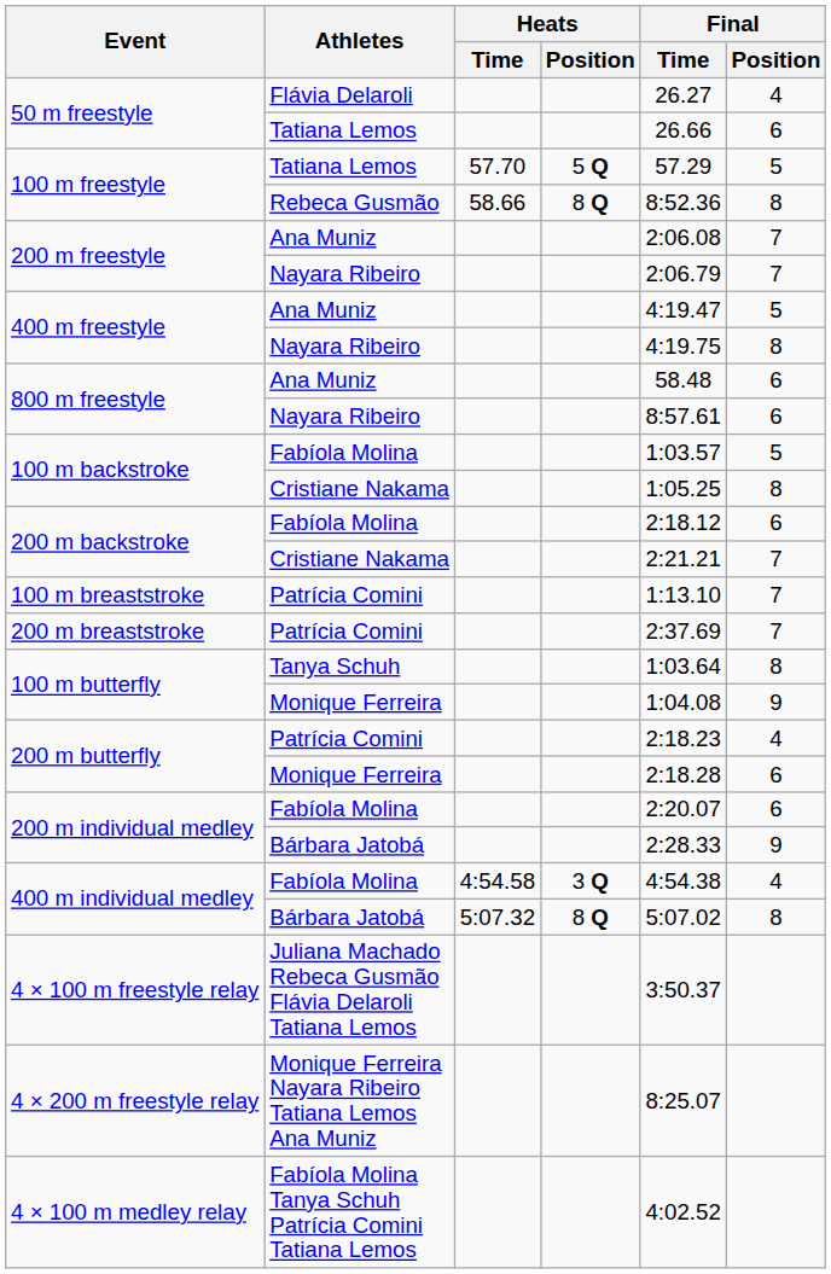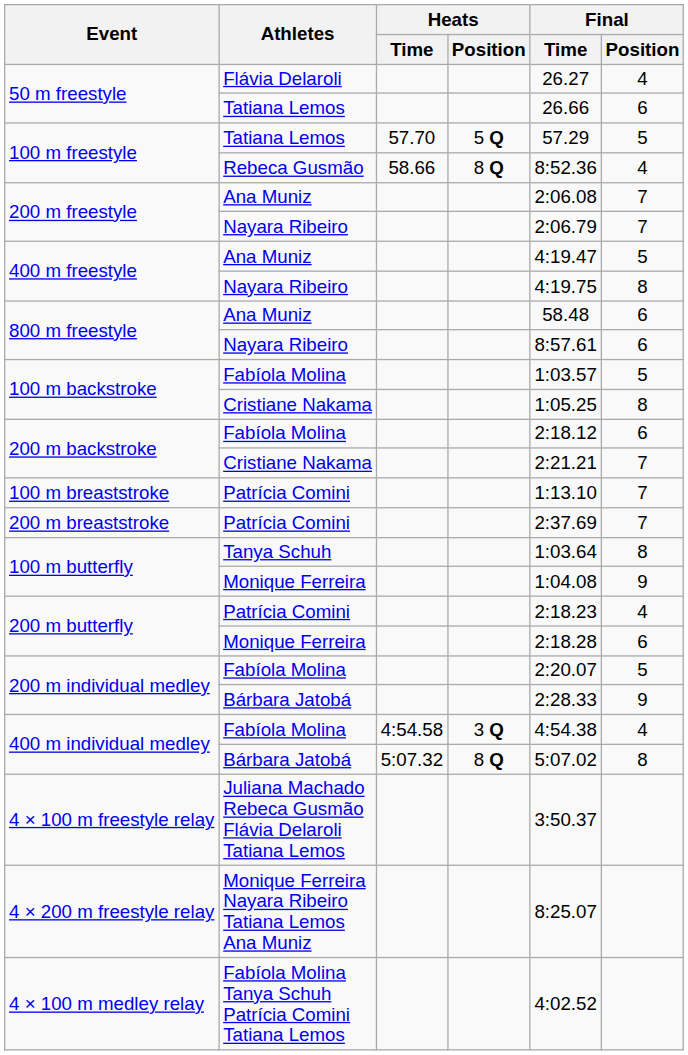 <table class="wikitable" border="1" style="font-size:90%">
 <tr>
 <th rowspan=2>Event</th>
 <th rowspan=2>Athletes</th>
 <th colspan=2>Heats</th>
 <th colspan=2>Final</th>
 </tr>
 <tr>
 <th>Time</th>
 <th>Position</th>
 <th>Time</th>
 <th>Position</th>
 </tr>
 <tr>
 <td rowspan=2><a href='#'>50 m freestyle</a></td>
 <td><a href='#'>Flávia Delaroli</a></td>
 <td align=center></td>
 <td align=center></td>
 <td align=center>26.27</td>
 <td align=center>4</td>
 </tr>
 <tr>
 <td><a href='#'>Tatiana Lemos</a></td>
 <td align=center></td>
 <td align=center></td>
 <td align=center>26.66</td>
 <td align=center>6</td>
 </tr>
 <tr>
 <td rowspan=2><a href='#'>100 m freestyle</a></td>
 <td><a href='#'>Tatiana Lemos</a></td>
 <td align=center>57.70</td>
 <td align=center>5 <strong>Q</strong></td>
 <td align=center>57.29</td>
 <td align=center>5</td>
 </tr>
 <tr>
 <td><a href='#'>Rebeca Gusmão</a></td>
 <td align=center>58.66</td>
 <td align=center>8 <strong>Q</strong></td>
 <td align=center>8:52.36</td>
-<td align=center>8</td>
+<td align=center>4</td>
 </tr>
 <tr>
 <td rowspan=2><a href='#'>200 m freestyle</a></td>
 <td><a href='#'>Ana Muniz</a></td>
 <td align=center></td>
 <td align=center></td>
 <td align=center>2:06.08</td>
 <td align=center>7</td>
 </tr>
 <tr>
 <td><a href='#'>Nayara Ribeiro</a></td>
 <td align=center></td>
 <td align=center></td>
 <td align=center>2:06.79</td>
 <td align=center>7</td>
 </tr>
 <tr>
 <td rowspan=2><a href='#'>400 m freestyle</a></td>
 <td><a href='#'>Ana Muniz</a></td>
 <td align=center></td>
 <td align=center></td>
 <td align=center>4:19.47</td>
 <td align=center>5</td>
 </tr>
 <tr>
 <td><a href='#'>Nayara Ribeiro</a></td>
 <td align=center></td>
 <td align=center></td>
 <td align=center>4:19.75</td>
 <td align=center>8</td>
 </tr>
 <tr>
 <td rowspan=2><a href='#'>800 m freestyle</a></td>
 <td><a href='#'>Ana Muniz</a></td>
 <td align=center></td>
 <td align=center></td>
 <td align=center>58.48</td>
 <td align=center>6</td>
 </tr>
 <tr>
 <td><a href='#'>Nayara Ribeiro</a></td>
 <td align=center></td>
 <td align=center></td>
 <td align=center>8:57.61</td>
 <td align=center>6</td>
 </tr>
 <tr>
 <td rowspan=2><a href='#'>100 m backstroke</a></td>
 <td><a href='#'>Fabíola Molina</a></td>
 <td align=center></td>
 <td align=center></td>
 <td align=center>1:03.57</td>
 <td align=center>5</td>
 </tr>
 <tr>
 <td><a href='#'>Cristiane Nakama</a></td>
 <td align=center></td>
 <td align=center></td>
 <td align=center>1:05.25</td>
 <td align=center>8</td>
 </tr>
 <tr>
 <td rowspan=2><a href='#'>200 m backstroke</a></td>
 <td><a href='#'>Fabíola Molina</a></td>
 <td align=center></td>
 <td align=center></td>
 <td align=center>2:18.12</td>
 <td align=center>6</td>
 </tr>
 <tr>
 <td><a href='#'>Cristiane Nakama</a></td>
 <td align=center></td>
 <td align=center></td>
 <td align=center>2:21.21</td>
 <td align=center>7</td>
 </tr>
 <tr>
 <td><a href='#'>100 m breaststroke</a></td>
 <td><a href='#'>Patrícia Comini</a></td>
 <td align=center></td>
 <td align=center></td>
 <td align=center>1:13.10</td>
 <td align=center>7</td>
 </tr>
 <tr>
 <td><a href='#'>200 m breaststroke</a></td>
 <td><a href='#'>Patrícia Comini</a></td>
 <td align=center></td>
 <td align=center></td>
 <td align=center>2:37.69</td>
 <td align=center>7</td>
 </tr>
 <tr>
 <td rowspan=2><a href='#'>100 m butterfly</a></td>
 <td><a href='#'>Tanya Schuh</a></td>
 <td align=center></td>
 <td align=center></td>
 <td align=center>1:03.64</td>
 <td align=center>8</td>
 </tr>
 <tr>
 <td><a href='#'>Monique Ferreira</a></td>
 <td align=center></td>
 <td align=center></td>
 <td align=center>1:04.08</td>
 <td align=center>9</td>
 </tr>
 <tr>
 <td rowspan=2><a href='#'>200 m butterfly</a></td>
 <td><a href='#'>Patrícia Comini</a></td>
 <td align=center></td>
 <td align=center></td>
 <td align=center>2:18.23</td>
 <td align=center>4</td>
 </tr>
 <tr>
 <td><a href='#'>Monique Ferreira</a></td>
 <td align=center></td>
 <td align=center></td>
 <td align=center>2:18.28</td>
 <td align=center>6</td>
 </tr>
 <tr>
 <td rowspan=2><a href='#'>200 m individual medley</a></td>
 <td><a href='#'>Fabíola Molina</a></td>
 <td align=center></td>
 <td align=center></td>
 <td align=center>2:20.07</td>
-<td align=center>6</td>
+<td align=center>5</td>
 </tr>
 <tr>
 <td><a href='#'>Bárbara Jatobá</a></td>
 <td align=center></td>
 <td align=center></td>
 <td align=center>2:28.33</td>
 <td align=center>9</td>
 </tr>
 <tr>
 <td rowspan=2><a href='#'>400 m individual medley</a></td>
 <td><a href='#'>Fabíola Molina</a></td>
 <td align=center>4:54.58</td>
 <td align=center>3 <strong>Q</strong></td>
 <td align=center>4:54.38</td>
 <td align=center>4</td>
 </tr>
 <tr>
 <td><a href='#'>Bárbara Jatobá</a></td>
 <td align=center>5:07.32</td>
 <td align=center>8 <strong>Q</strong></td>
 <td align=center>5:07.02</td>
 <td align=center>8</td>
 </tr>
 <tr>
 <td><a href='#'>4 × 100 m freestyle relay</a></td>
 <td><a href='#'>Juliana Machado</a><br><a href='#'>Rebeca Gusmão</a><br><a href='#'>Flávia Delaroli</a><br><a href='#'>Tatiana Lemos</a></td>
 <td align=center></td>
 <td align=center></td>
 <td align=center>3:50.37</td>
 <td align=center></td>
 </tr>
 <tr>
 <td><a href='#'>4 × 200 m freestyle relay</a></td>
 <td><a href='#'>Monique Ferreira</a><br><a href='#'>Nayara Ribeiro</a><br><a href='#'>Tatiana Lemos</a><br><a href='#'>Ana Muniz</a></td>
 <td align=center></td>
 <td align=center></td>
 <td align=center>8:25.07</td>
 <td align=center></td>
 </tr>
 <tr>
 <td><a href='#'>4 × 100 m medley relay</a></td>
 <td><a href='#'>Fabíola Molina</a><br><a href='#'>Tanya Schuh</a><br><a href='#'>Patrícia Comini</a><br><a href='#'>Tatiana Lemos</a></td>
 <td align=center></td>
 <td align=center></td>
 <td align=center>4:02.52</td>
 <td align=center></td>
 </tr>
 </table>
